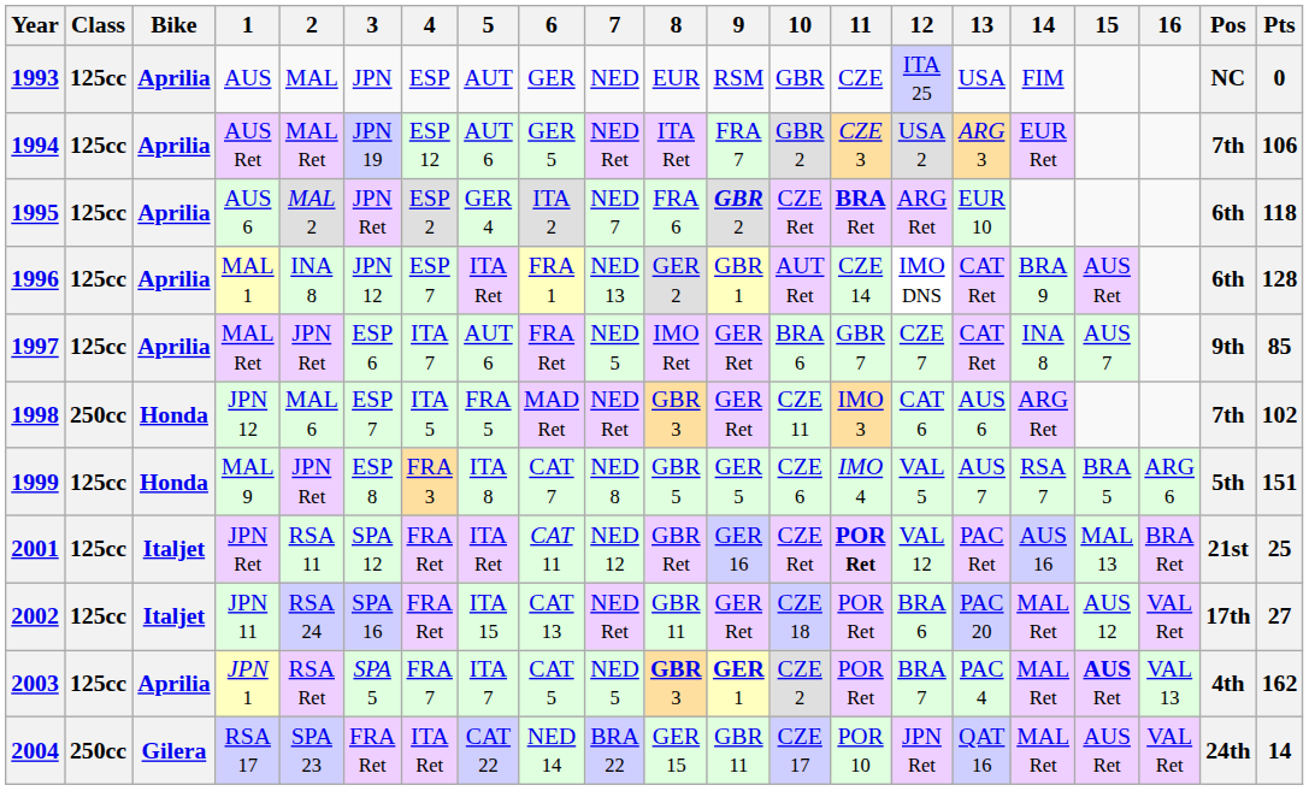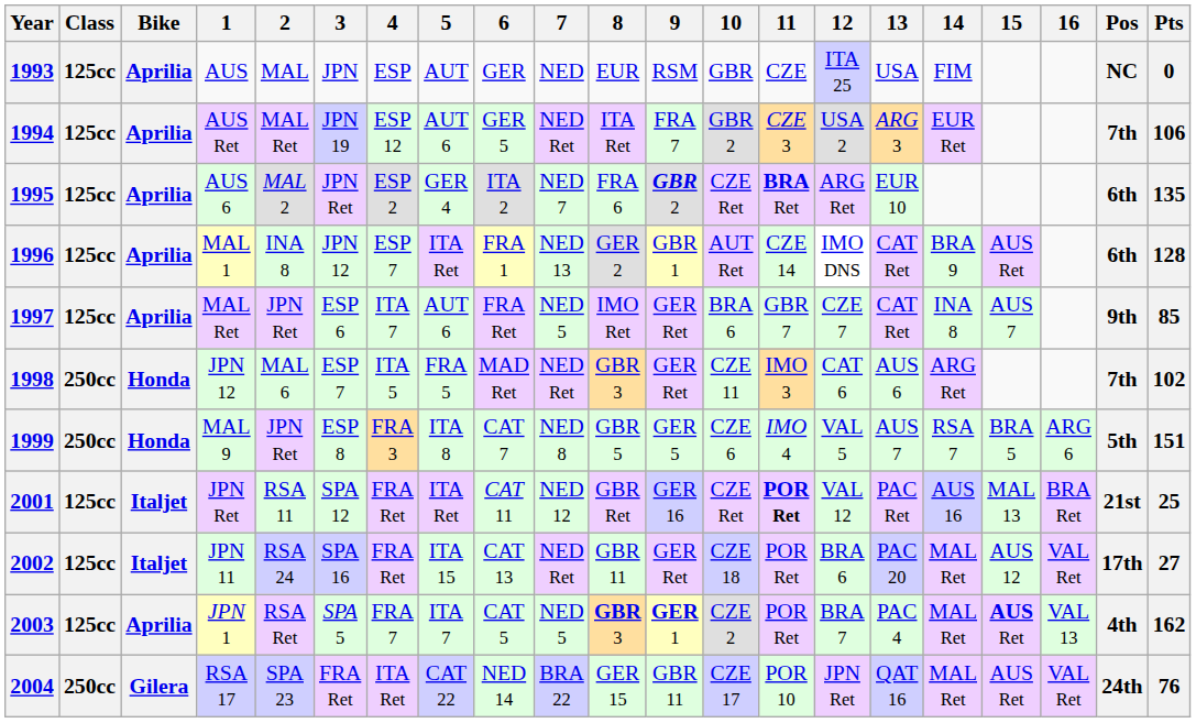 <table class="wikitable" style="text-align:center; font-size:90%">
 <tr>
 <th>Year</th>
 <th>Class</th>
 <th>Bike</th>
 <th>1</th>
 <th>2</th>
 <th>3</th>
 <th>4</th>
 <th>5</th>
 <th>6</th>
 <th>7</th>
 <th>8</th>
 <th>9</th>
 <th>10</th>
 <th>11</th>
 <th>12</th>
 <th>13</th>
 <th>14</th>
 <th>15</th>
 <th>16</th>
 <th>Pos</th>
 <th>Pts</th>
 </tr>
 <tr>
 <th><a href='#'>1993</a></th>
 <th>125cc</th>
 <th><a href='#'>Aprilia</a></th>
 <td><a href='#'>AUS</a><br><small></small></td>
 <td><a href='#'>MAL</a><br><small></small></td>
 <td><a href='#'>JPN</a><br><small></small></td>
 <td><a href='#'>ESP</a><br><small></small></td>
 <td><a href='#'>AUT</a><br><small></small></td>
 <td><a href='#'>GER</a><br><small></small></td>
 <td><a href='#'>NED</a><br><small></small></td>
 <td><a href='#'>EUR</a><br><small></small></td>
 <td><a href='#'>RSM</a><br><small></small></td>
 <td><a href='#'>GBR</a><br><small></small></td>
 <td><a href='#'>CZE</a><br><small></small></td>
 <td style="background:#CFCFFF;"><a href='#'>ITA</a><br><small>25</small></td>
 <td><a href='#'>USA</a><br><small></small></td>
 <td><a href='#'>FIM</a><br><small></small></td>
 <td></td>
 <td></td>
 <th>NC</th>
 <th>0</th>
 </tr>
 <tr>
 <th><a href='#'>1994</a></th>
 <th>125cc</th>
 <th><a href='#'>Aprilia</a></th>
 <td style="background:#EFCFFF;"><a href='#'>AUS</a><br><small>Ret</small></td>
 <td style="background:#EFCFFF;"><a href='#'>MAL</a><br><small>Ret</small></td>
 <td style="background:#CFCFFF;"><a href='#'>JPN</a><br><small>19</small></td>
 <td style="background:#DFFFDF;"><a href='#'>ESP</a><br><small>12</small></td>
 <td style="background:#DFFFDF;"><a href='#'>AUT</a><br><small>6</small></td>
 <td style="background:#DFFFDF;"><a href='#'>GER</a><br><small>5</small></td>
 <td style="background:#EFCFFF;"><a href='#'>NED</a><br><small>Ret</small></td>
 <td style="background:#EFCFFF;"><a href='#'>ITA</a><br><small>Ret</small></td>
 <td style="background:#DFFFDF;"><a href='#'>FRA</a><br><small>7</small></td>
 <td style="background:#DFDFDF;"><a href='#'>GBR</a><br><small>2</small></td>
 <td style="background:#FFDF9F;"><em><a href='#'>CZE</a></em><br><small>3</small></td>
 <td style="background:#DFDFDF;"><a href='#'>USA</a><br><small>2</small></td>
 <td style="background:#FFDF9F;"><em><a href='#'>ARG</a></em><br><small>3</small></td>
 <td style="background:#EFCFFF;"><a href='#'>EUR</a><br><small>Ret</small></td>
 <td></td>
 <td></td>
 <th>7th</th>
 <th>106</th>
 </tr>
 <tr>
 <th><a href='#'>1995</a></th>
 <th>125cc</th>
 <th><a href='#'>Aprilia</a></th>
 <td style="background:#DFFFDF;"><a href='#'>AUS</a><br><small>6</small></td>
 <td style="background:#DFDFDF;"><em><a href='#'>MAL</a></em><br><small>2</small></td>
 <td style="background:#EFCFFF;"><a href='#'>JPN</a><br><small>Ret</small></td>
 <td style="background:#DFDFDF;"><a href='#'>ESP</a><br><small>2</small></td>
 <td style="background:#DFFFDF;"><a href='#'>GER</a><br><small>4</small></td>
 <td style="background:#DFDFDF;"><a href='#'>ITA</a><br><small>2</small></td>
 <td style="background:#DFFFDF;"><a href='#'>NED</a><br><small>7</small></td>
 <td style="background:#DFFFDF;"><a href='#'>FRA</a><br><small>6</small></td>
 <td style="background:#DFDFDF;"><strong><em><a href='#'>GBR</a></em></strong><br><small>2</small></td>
 <td style="background:#EFCFFF;"><a href='#'>CZE</a><br><small>Ret</small></td>
 <td style="background:#EFCFFF;"><strong><a href='#'>BRA</a></strong><br><small>Ret</small></td>
 <td style="background:#EFCFFF;"><a href='#'>ARG</a><br><small>Ret</small></td>
 <td style="background:#DFFFDF;"><a href='#'>EUR</a><br><small>10</small></td>
 <td></td>
 <td></td>
 <td></td>
 <th>6th</th>
-<th>118</th>
+<th>135</th>
 </tr>
 <tr>
 <th><a href='#'>1996</a></th>
 <th>125cc</th>
 <th><a href='#'>Aprilia</a></th>
 <td style="background:#FFFFBF;"><a href='#'>MAL</a><br><small>1</small></td>
 <td style="background:#DFFFDF;"><a href='#'>INA</a><br><small>8</small></td>
 <td style="background:#DFFFDF;"><a href='#'>JPN</a><br><small>12</small></td>
 <td style="background:#DFFFDF;"><a href='#'>ESP</a><br><small>7</small></td>
 <td style="background:#EFCFFF;"><a href='#'>ITA</a><br><small>Ret</small></td>
 <td style="background:#FFFFBF;"><a href='#'>FRA</a><br><small>1</small></td>
 <td style="background:#DFFFDF;"><a href='#'>NED</a><br><small>13</small></td>
 <td style="background:#DFDFDF;"><a href='#'>GER</a><br><small>2</small></td>
 <td style="background:#FFFFBF;"><a href='#'>GBR</a><br><small>1</small></td>
 <td style="background:#EFCFFF;"><a href='#'>AUT</a><br><small>Ret</small></td>
 <td style="background:#DFFFDF;"><a href='#'>CZE</a><br><small>14</small></td>
 <td style="background:#FFFFFF;"><a href='#'>IMO</a><br><small>DNS</small></td>
 <td style="background:#EFCFFF;"><a href='#'>CAT</a><br><small>Ret</small></td>
 <td style="background:#DFFFDF;"><a href='#'>BRA</a><br><small>9</small></td>
 <td style="background:#EFCFFF;"><a href='#'>AUS</a><br><small>Ret</small></td>
 <td></td>
 <th>6th</th>
 <th>128</th>
 </tr>
 <tr>
 <th><a href='#'>1997</a></th>
 <th>125cc</th>
 <th><a href='#'>Aprilia</a></th>
 <td style="background:#EFCFFF;"><a href='#'>MAL</a><br><small>Ret</small></td>
 <td style="background:#EFCFFF;"><a href='#'>JPN</a><br><small>Ret</small></td>
 <td style="background:#DFFFDF;"><a href='#'>ESP</a><br><small>6</small></td>
 <td style="background:#DFFFDF;"><a href='#'>ITA</a><br><small>7</small></td>
 <td style="background:#DFFFDF;"><a href='#'>AUT</a><br><small>6</small></td>
 <td style="background:#EFCFFF;"><a href='#'>FRA</a><br><small>Ret</small></td>
 <td style="background:#DFFFDF;"><a href='#'>NED</a><br><small>5</small></td>
 <td style="background:#EFCFFF;"><a href='#'>IMO</a><br><small>Ret</small></td>
 <td style="background:#EFCFFF;"><a href='#'>GER</a><br><small>Ret</small></td>
 <td style="background:#DFFFDF;"><a href='#'>BRA</a><br><small>6</small></td>
 <td style="background:#DFFFDF;"><a href='#'>GBR</a><br><small>7</small></td>
 <td style="background:#DFFFDF;"><a href='#'>CZE</a><br><small>7</small></td>
 <td style="background:#EFCFFF;"><a href='#'>CAT</a><br><small>Ret</small></td>
 <td style="background:#DFFFDF;"><a href='#'>INA</a><br><small>8</small></td>
 <td style="background:#DFFFDF;"><a href='#'>AUS</a><br><small>7</small></td>
 <td></td>
 <th>9th</th>
 <th>85</th>
 </tr>
 <tr>
 <th><a href='#'>1998</a></th>
 <th>250cc</th>
 <th><a href='#'>Honda</a></th>
 <td style="background:#DFFFDF;"><a href='#'>JPN</a><br><small>12</small></td>
 <td style="background:#DFFFDF;"><a href='#'>MAL</a><br><small>6</small></td>
 <td style="background:#DFFFDF;"><a href='#'>ESP</a><br><small>7</small></td>
 <td style="background:#DFFFDF;"><a href='#'>ITA</a><br><small>5</small></td>
 <td style="background:#DFFFDF;"><a href='#'>FRA</a><br><small>5</small></td>
 <td style="background:#EFCFFF;"><a href='#'>MAD</a><br><small>Ret</small></td>
 <td style="background:#EFCFFF;"><a href='#'>NED</a><br><small>Ret</small></td>
 <td style="background:#FFDF9F;"><a href='#'>GBR</a><br><small>3</small></td>
 <td style="background:#EFCFFF;"><a href='#'>GER</a><br><small>Ret</small></td>
 <td style="background:#DFFFDF;"><a href='#'>CZE</a><br><small>11</small></td>
 <td style="background:#FFDF9F;"><a href='#'>IMO</a><br><small>3</small></td>
 <td style="background:#DFFFDF;"><a href='#'>CAT</a><br><small>6</small></td>
 <td style="background:#DFFFDF;"><a href='#'>AUS</a><br><small>6</small></td>
 <td style="background:#EFCFFF;"><a href='#'>ARG</a><br><small>Ret</small></td>
 <td></td>
 <td></td>
 <th>7th</th>
 <th>102</th>
 </tr>
 <tr>
 <th><a href='#'>1999</a></th>
-<th>125cc</th>
+<th>250cc</th>
 <th><a href='#'>Honda</a></th>
 <td style="background:#DFFFDF;"><a href='#'>MAL</a><br><small>9</small></td>
 <td style="background:#EFCFFF;"><a href='#'>JPN</a><br><small>Ret</small></td>
 <td style="background:#DFFFDF;"><a href='#'>ESP</a><br><small>8</small></td>
 <td style="background:#FFDF9F;"><a href='#'>FRA</a><br><small>3</small></td>
 <td style="background:#DFFFDF;"><a href='#'>ITA</a><br><small>8</small></td>
 <td style="background:#DFFFDF;"><a href='#'>CAT</a><br><small>7</small></td>
 <td style="background:#DFFFDF;"><a href='#'>NED</a><br><small>8</small></td>
 <td style="background:#DFFFDF;"><a href='#'>GBR</a><br><small>5</small></td>
 <td style="background:#DFFFDF;"><a href='#'>GER</a><br><small>5</small></td>
 <td style="background:#DFFFDF;"><a href='#'>CZE</a><br><small>6</small></td>
 <td style="background:#DFFFDF;"><em><a href='#'>IMO</a></em><br><small>4</small></td>
 <td style="background:#DFFFDF;"><a href='#'>VAL</a><br><small>5</small></td>
 <td style="background:#DFFFDF;"><a href='#'>AUS</a><br><small>7</small></td>
 <td style="background:#DFFFDF;"><a href='#'>RSA</a><br><small>7</small></td>
 <td style="background:#DFFFDF;"><a href='#'>BRA</a><br><small>5</small></td>
 <td style="background:#DFFFDF;"><a href='#'>ARG</a><br><small>6</small></td>
 <th>5th</th>
 <th>151</th>
 </tr>
 <tr>
 <th align="left"><a href='#'>2001</a></th>
 <th>125cc</th>
 <th><a href='#'>Italjet</a></th>
 <td style="background:#EFCFFF;"><a href='#'>JPN</a><br><small>Ret</small></td>
 <td style="background:#DFFFDF;"><a href='#'>RSA</a><br><small>11</small></td>
 <td style="background:#DFFFDF;"><a href='#'>SPA</a><br><small>12</small></td>
 <td style="background:#EFCFFF;"><a href='#'>FRA</a><br><small>Ret</small></td>
 <td style="background:#EFCFFF;"><a href='#'>ITA</a><br><small>Ret</small></td>
 <td style="background:#DFFFDF;"><em><a href='#'>CAT</a></em><br><small>11</small></td>
 <td style="background:#DFFFDF;"><a href='#'>NED</a><br><small>12</small></td>
 <td style="background:#EFCFFF;"><a href='#'>GBR</a><br><small>Ret</small></td>
 <td style="background:#CFCFFF;"><a href='#'>GER</a><br><small>16</small></td>
 <td style="background:#EFCFFF;"><a href='#'>CZE</a><br><small>Ret</small></td>
 <td style="background:#EFCFFF;"><strong><a href='#'>POR</a><br><small>Ret</small></strong></td>
 <td style="background:#DFFFDF;"><a href='#'>VAL</a><br><small>12</small></td>
 <td style="background:#EFCFFF;"><a href='#'>PAC</a><br><small>Ret</small></td>
 <td style="background:#CFCFFF;"><a href='#'>AUS</a><br><small>16</small></td>
 <td style="background:#DFFFDF;"><a href='#'>MAL</a><br><small>13</small></td>
 <td style="background:#EFCFFF;"><a href='#'>BRA</a><br><small>Ret</small></td>
 <th>21st</th>
 <th>25</th>
 </tr>
 <tr>
 <th align="left"><a href='#'>2002</a></th>
 <th>125cc</th>
 <th><a href='#'>Italjet</a></th>
 <td style="background:#DFFFDF;"><a href='#'>JPN</a><br><small>11</small></td>
 <td style="background:#CFCFFF;"><a href='#'>RSA</a><br><small>24</small></td>
 <td style="background:#CFCFFF;"><a href='#'>SPA</a><br><small>16</small></td>
 <td style="background:#EFCFFF;"><a href='#'>FRA</a><br><small>Ret</small></td>
 <td style="background:#DFFFDF;"><a href='#'>ITA</a><br><small>15</small></td>
 <td style="background:#DFFFDF;"><a href='#'>CAT</a><br><small>13</small></td>
 <td style="background:#EFCFFF;"><a href='#'>NED</a><br><small>Ret</small></td>
 <td style="background:#DFFFDF;"><a href='#'>GBR</a><br><small>11</small></td>
 <td style="background:#EFCFFF;"><a href='#'>GER</a><br><small>Ret</small></td>
 <td style="background:#CFCFFF;"><a href='#'>CZE</a><br><small>18</small></td>
 <td style="background:#EFCFFF;"><a href='#'>POR</a><br><small>Ret</small></td>
 <td style="background:#DFFFDF;"><a href='#'>BRA</a><br><small>6</small></td>
 <td style="background:#CFCFFF;"><a href='#'>PAC</a><br><small>20</small></td>
 <td style="background:#EFCFFF;"><a href='#'>MAL</a><br><small>Ret</small></td>
 <td style="background:#DFFFDF;"><a href='#'>AUS</a><br><small>12</small></td>
 <td style="background:#EFCFFF;"><a href='#'>VAL</a> <br><small>Ret</small></td>
 <th>17th</th>
 <th>27</th>
 </tr>
 <tr>
 <th align="left"><a href='#'>2003</a></th>
 <th>125cc</th>
 <th><a href='#'>Aprilia</a></th>
 <td style="background:#FFFFBF;"><em><a href='#'>JPN</a></em><br><small>1</small></td>
 <td style="background:#EFCFFF;"><a href='#'>RSA</a><br><small>Ret</small></td>
 <td style="background:#DFFFDF;"><em><a href='#'>SPA</a></em><br><small>5</small></td>
 <td style="background:#DFFFDF;"><a href='#'>FRA</a><br><small>7</small></td>
 <td style="background:#DFFFDF;"><a href='#'>ITA</a><br><small>7</small></td>
 <td style="background:#DFFFDF;"><a href='#'>CAT</a><br><small>5</small></td>
 <td style="background:#DFFFDF;"><a href='#'>NED</a><br><small>5</small></td>
 <td style="background:#FFDF9F;"><strong><a href='#'>GBR</a></strong><br><small>3</small></td>
 <td style="background:#FFFFBF;"><strong><a href='#'>GER</a></strong><br><small>1</small></td>
 <td style="background:#DFDFDF;"><a href='#'>CZE</a><br><small>2</small></td>
 <td style="background:#EFCFFF;"><a href='#'>POR</a><br><small>Ret</small></td>
 <td style="background:#DFFFDF;"><a href='#'>BRA</a><br><small>7</small></td>
 <td style="background:#DFFFDF;"><a href='#'>PAC</a><br><small>4</small></td>
 <td style="background:#EFCFFF;"><a href='#'>MAL</a><br><small>Ret</small></td>
 <td style="background:#EFCFFF;"><strong><a href='#'>AUS</a></strong><br><small>Ret</small></td>
 <td style="background:#DFFFDF;"><a href='#'>VAL</a><br><small>13</small></td>
 <th>4th</th>
 <th>162</th>
 </tr>
 <tr>
 <th align="left"><a href='#'>2004</a></th>
 <th>250cc</th>
 <th><a href='#'>Gilera</a></th>
 <td style="background:#CFCFFF;"><a href='#'>RSA</a><br><small>17</small></td>
 <td style="background:#CFCFFF;"><a href='#'>SPA</a><br><small>23</small></td>
 <td style="background:#EFCFFF;"><a href='#'>FRA</a><br><small>Ret</small></td>
 <td style="background:#EFCFFF;"><a href='#'>ITA</a><br><small>Ret</small></td>
 <td style="background:#CFCFFF;"><a href='#'>CAT</a><br><small>22</small></td>
 <td style="background:#DFFFDF;"><a href='#'>NED</a><br><small>14</small></td>
 <td style="background:#CFCFFF;"><a href='#'>BRA</a><br><small>22</small></td>
 <td style="background:#DFFFDF;"><a href='#'>GER</a><br><small>15</small></td>
 <td style="background:#DFFFDF;"><a href='#'>GBR</a><br><small>11</small></td>
 <td style="background:#CFCFFF;"><a href='#'>CZE</a><br><small>17</small></td>
 <td style="background:#DFFFDF;"><a href='#'>POR</a><br><small>10</small></td>
 <td style="background:#EFCFFF;"><a href='#'>JPN</a><br><small>Ret</small></td>
 <td style="background:#CFCFFF;"><a href='#'>QAT</a><br><small>16</small></td>
 <td style="background:#EFCFFF;"><a href='#'>MAL</a><br><small>Ret</small></td>
 <td style="background:#EFCFFF;"><a href='#'>AUS</a><br><small>Ret</small></td>
 <td style="background:#EFCFFF;"><a href='#'>VAL</a><br><small>Ret</small></td>
 <th>24th</th>
-<th>14</th>
+<th>76</th>
 </tr>
 </table>
